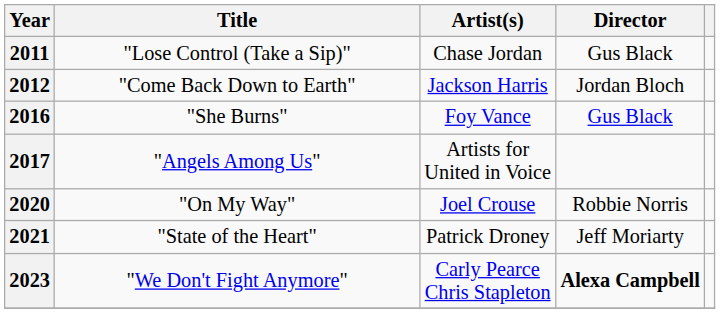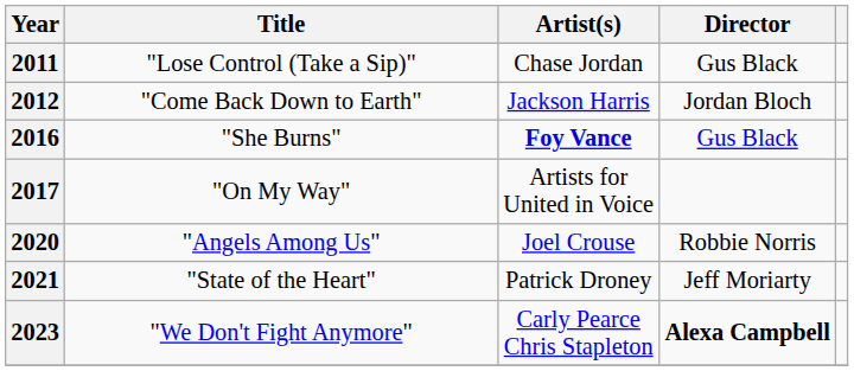 <table class="wikitable plainrowheaders" style="text-align:center;">
 <tr>
 <th>Year</th>
 <th style="width:17.5em;">Title</th>
 <th>Artist(s)</th>
 <th>Director</th>
 <th scope="col"></th>
 </tr>
 <tr>
 <th scope="row">2011</th>
 <td>"Lose Control (Take a Sip)"</td>
 <td>Chase Jordan</td>
 <td>Gus Black</td>
 <td></td>
 </tr>
 <tr>
 <th scope="row">2012</th>
 <td>"Come Back Down to Earth"</td>
 <td><a href='#'>Jackson Harris</a></td>
 <td>Jordan Bloch</td>
 <td></td>
 </tr>
 <tr>
 <th scope="row">2016</th>
 <td>"She Burns"</td>
-<td><a href='#'>Foy Vance</a></td>
+<td><strong><a href='#'>Foy Vance</a></strong></td>
 <td><a href='#'>Gus Black</a></td>
 <td></td>
 </tr>
 <tr>
 <th scope="row">2017</th>
-<td>"<a href='#'>Angels Among Us</a>"</td>
+<td>"On My Way"</td>
 <td>Artists for <br> United in Voice</td>
 <td></td>
 <td></td>
 </tr>
 <tr>
 <th scope="row">2020</th>
-<td>"On My Way"</td>
+<td>"<a href='#'>Angels Among Us</a>"</td>
 <td><a href='#'>Joel Crouse</a></td>
 <td>Robbie Norris</td>
 <td></td>
 </tr>
 <tr>
 <th scope="row">2021</th>
 <td>"State of the Heart"</td>
 <td>Patrick Droney</td>
 <td>Jeff Moriarty</td>
 <td></td>
 </tr>
 <tr>
 <th scope="row">2023</th>
 <td>"<a href='#'>We Don't Fight Anymore</a>"</td>
 <td><a href='#'>Carly Pearce</a><br><a href='#'>Chris Stapleton</a></td>
 <td><strong>Alexa Campbell</strong></td>
 <td></td>
 </tr>
 <tr>
 </tr>
 </table>
